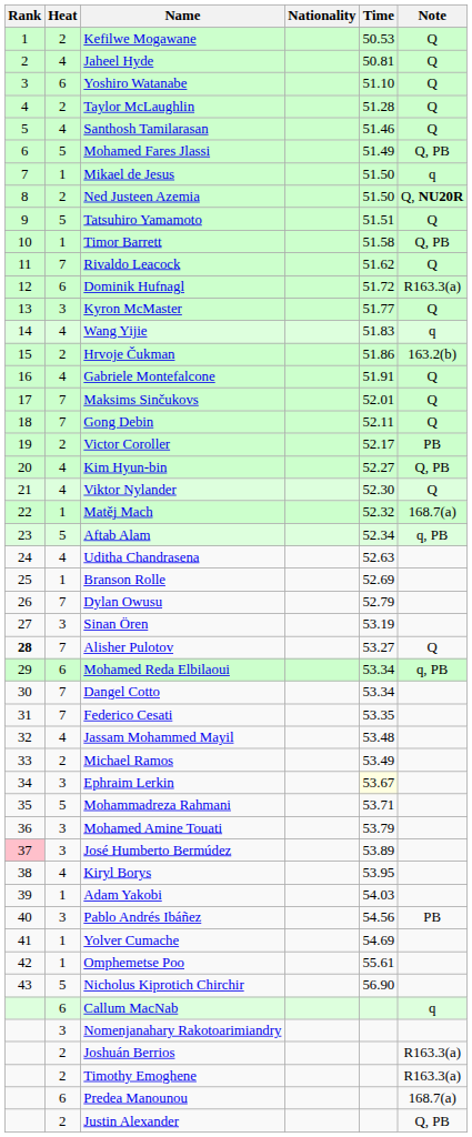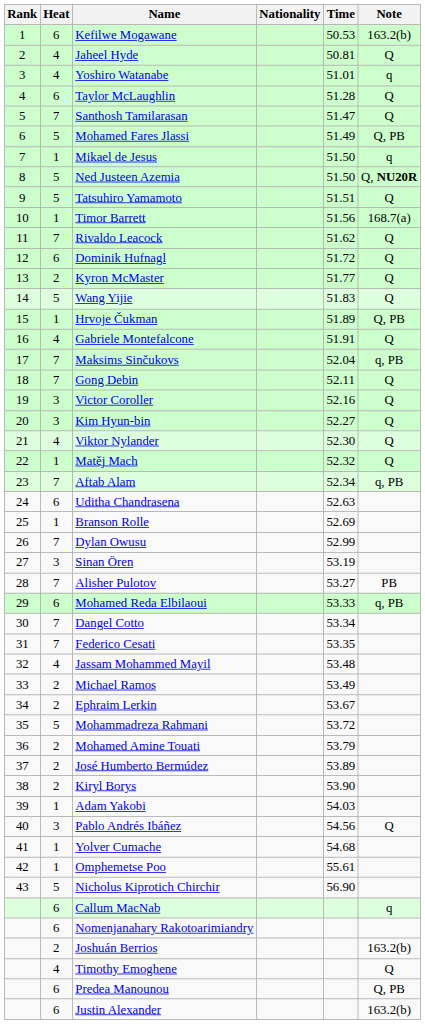 <table class="wikitable sortable" style="text-align:center">
 <tr>
 <th>Rank</th>
 <th>Heat</th>
 <th>Name</th>
 <th>Nationality</th>
 <th>Time</th>
 <th>Note</th>
 </tr>
 <tr bgcolor=ccffcc>
 <td>1</td>
-<td>2</td>
+<td>6</td>
 <td align=left><a href='#'>Kefilwe Mogawane</a></td>
 <td align=left></td>
 <td>50.53</td>
-<td>Q</td>
+<td>163.2(b)</td>
 </tr>
 <tr bgcolor=ccffcc>
 <td>2</td>
 <td>4</td>
 <td align=left><a href='#'>Jaheel Hyde</a></td>
 <td align=left></td>
 <td>50.81</td>
 <td>Q</td>
 </tr>
 <tr bgcolor=ccffcc>
 <td>3</td>
-<td>6</td>
+<td>4</td>
 <td align=left><a href='#'>Yoshiro Watanabe</a></td>
 <td align=left></td>
-<td>51.10</td>
-<td>Q</td>
+<td>51.01</td>
+<td>q</td>
 </tr>
 <tr bgcolor=ccffcc>
 <td>4</td>
-<td>2</td>
+<td>6</td>
 <td align=left><a href='#'>Taylor McLaughlin</a></td>
 <td align=left></td>
 <td>51.28</td>
 <td>Q</td>
 </tr>
 <tr bgcolor=ccffcc>
 <td>5</td>
-<td>4</td>
+<td>7</td>
 <td align=left><a href='#'>Santhosh Tamilarasan</a></td>
 <td align=left></td>
-<td>51.46</td>
+<td>51.47</td>
 <td>Q</td>
 </tr>
 <tr bgcolor=ccffcc>
 <td>6</td>
 <td>5</td>
 <td align=left><a href='#'>Mohamed Fares Jlassi</a></td>
 <td align=left></td>
 <td>51.49</td>
 <td>Q, PB</td>
 </tr>
 <tr bgcolor=ccffcc>
 <td>7</td>
 <td>1</td>
 <td align=left><a href='#'>Mikael de Jesus</a></td>
 <td align=left></td>
 <td>51.50</td>
 <td>q</td>
 </tr>
 <tr bgcolor=ccffcc>
 <td>8</td>
-<td>2</td>
+<td>5</td>
 <td align=left><a href='#'>Ned Justeen Azemia</a></td>
 <td align=left></td>
 <td>51.50</td>
 <td>Q, <strong>NU20R</strong></td>
 </tr>
 <tr bgcolor=ccffcc>
 <td>9</td>
 <td>5</td>
 <td align=left><a href='#'>Tatsuhiro Yamamoto</a></td>
 <td align=left></td>
 <td>51.51</td>
 <td>Q</td>
 </tr>
 <tr bgcolor=ccffcc>
 <td>10</td>
 <td>1</td>
 <td align=left><a href='#'>Timor Barrett</a></td>
 <td align=left></td>
-<td>51.58</td>
-<td>Q, PB</td>
+<td>51.56</td>
+<td>168.7(a)</td>
 </tr>
 <tr bgcolor=ccffcc>
 <td>11</td>
 <td>7</td>
 <td align=left><a href='#'>Rivaldo Leacock</a></td>
 <td align=left></td>
 <td>51.62</td>
 <td>Q</td>
 </tr>
 <tr bgcolor=ccffcc>
 <td>12</td>
 <td>6</td>
 <td align=left><a href='#'>Dominik Hufnagl</a></td>
 <td align=left></td>
 <td>51.72</td>
-<td>R163.3(a)</td>
+<td>Q</td>
 </tr>
 <tr bgcolor=ccffcc>
 <td>13</td>
-<td>3</td>
+<td>2</td>
 <td align=left><a href='#'>Kyron McMaster</a></td>
 <td align=left></td>
 <td>51.77</td>
 <td>Q</td>
 </tr>
 <tr bgcolor=ddffdd>
 <td>14</td>
-<td>4</td>
+<td>5</td>
 <td align=left><a href='#'>Wang Yijie</a></td>
 <td align=left></td>
 <td>51.83</td>
-<td>q</td>
+<td>Q</td>
 </tr>
 <tr bgcolor=ccffcc>
 <td>15</td>
-<td>2</td>
+<td>1</td>
 <td align=left><a href='#'>Hrvoje Čukman</a></td>
 <td align=left></td>
-<td>51.86</td>
-<td>163.2(b)</td>
+<td>51.89</td>
+<td>Q, PB</td>
 </tr>
 <tr bgcolor=ccffcc>
 <td>16</td>
 <td>4</td>
 <td align=left><a href='#'>Gabriele Montefalcone</a></td>
 <td align=left></td>
 <td>51.91</td>
 <td>Q</td>
 </tr>
 <tr bgcolor=ccffcc>
 <td>17</td>
 <td>7</td>
 <td align=left><a href='#'>Maksims Sinčukovs</a></td>
 <td align=left></td>
-<td>52.01</td>
-<td>Q</td>
+<td>52.04</td>
+<td>q, PB</td>
 </tr>
 <tr bgcolor=ccffcc>
 <td>18</td>
 <td>7</td>
 <td align=left><a href='#'>Gong Debin</a></td>
 <td align=left></td>
 <td>52.11</td>
 <td>Q</td>
 </tr>
 <tr bgcolor=ccffcc>
 <td>19</td>
-<td>2</td>
+<td>3</td>
 <td align=left><a href='#'>Victor Coroller</a></td>
 <td align=left></td>
-<td>52.17</td>
-<td>PB</td>
+<td>52.16</td>
+<td>Q</td>
 </tr>
 <tr bgcolor=ccffcc>
 <td>20</td>
-<td>4</td>
+<td>3</td>
 <td align=left><a href='#'>Kim Hyun-bin</a></td>
 <td align=left></td>
 <td>52.27</td>
-<td>Q, PB</td>
+<td>Q</td>
 </tr>
 <tr bgcolor=ddffdd>
 <td>21</td>
 <td>4</td>
 <td align=left><a href='#'>Viktor Nylander</a></td>
 <td align=left></td>
 <td>52.30</td>
 <td>Q</td>
 </tr>
 <tr bgcolor=ccffcc>
 <td>22</td>
 <td>1</td>
 <td align=left><a href='#'>Matěj Mach</a></td>
 <td align=left></td>
 <td>52.32</td>
-<td>168.7(a)</td>
+<td>Q</td>
 </tr>
 <tr bgcolor=ddffdd>
 <td>23</td>
-<td>5</td>
+<td>7</td>
 <td align=left><a href='#'>Aftab Alam</a></td>
 <td align=left></td>
 <td>52.34</td>
 <td>q, PB</td>
 </tr>
 <tr>
 <td>24</td>
-<td>4</td>
+<td>6</td>
 <td align=left><a href='#'>Uditha Chandrasena</a></td>
 <td align=left></td>
 <td>52.63</td>
 <td></td>
 </tr>
 <tr>
 <td>25</td>
 <td>1</td>
 <td align=left><a href='#'>Branson Rolle</a></td>
 <td align=left></td>
 <td>52.69</td>
 <td></td>
 </tr>
 <tr>
 <td>26</td>
 <td>7</td>
 <td align=left><a href='#'>Dylan Owusu</a></td>
 <td align=left></td>
-<td>52.79</td>
+<td>52.99</td>
 <td></td>
 </tr>
 <tr>
 <td>27</td>
 <td>3</td>
 <td align=left><a href='#'>Sinan Ören</a></td>
 <td align=left></td>
 <td>53.19</td>
 <td></td>
 </tr>
 <tr>
-<td><strong>28</strong></td>
+<td>28</td>
 <td>7</td>
 <td align=left><a href='#'>Alisher Pulotov</a></td>
 <td align=left></td>
 <td>53.27</td>
-<td>Q</td>
+<td>PB</td>
 </tr>
 <tr bgcolor=ccffcc>
 <td>29</td>
 <td>6</td>
 <td align=left><a href='#'>Mohamed Reda Elbilaoui</a></td>
 <td align=left></td>
-<td>53.34</td>
+<td>53.33</td>
 <td>q, PB</td>
 </tr>
 <tr>
 <td>30</td>
 <td>7</td>
 <td align=left><a href='#'>Dangel Cotto</a></td>
 <td align=left></td>
 <td>53.34</td>
 <td></td>
 </tr>
 <tr>
 <td>31</td>
 <td>7</td>
 <td align=left><a href='#'>Federico Cesati</a></td>
 <td align=left></td>
 <td>53.35</td>
 <td></td>
 </tr>
 <tr>
 <td>32</td>
 <td>4</td>
 <td align=left><a href='#'>Jassam Mohammed Mayil</a></td>
 <td align=left></td>
 <td>53.48</td>
 <td></td>
 </tr>
 <tr>
 <td>33</td>
 <td>2</td>
 <td align=left><a href='#'>Michael Ramos</a></td>
 <td align=left></td>
 <td>53.49</td>
 <td></td>
 </tr>
 <tr>
 <td>34</td>
-<td>3</td>
+<td>2</td>
 <td align=left><a href='#'>Ephraim Lerkin</a></td>
 <td align=left></td>
-<td style="background: lightyellow;">53.67</td>
+<td>53.67</td>
 <td></td>
 </tr>
 <tr>
 <td>35</td>
 <td>5</td>
 <td align=left><a href='#'>Mohammadreza Rahmani</a></td>
 <td align=left></td>
-<td>53.71</td>
+<td>53.72</td>
 <td></td>
 </tr>
 <tr>
 <td>36</td>
-<td>3</td>
+<td>2</td>
 <td align=left><a href='#'>Mohamed Amine Touati</a></td>
 <td align=left></td>
 <td>53.79</td>
 <td></td>
 </tr>
 <tr>
-<td style="background: pink;">37</td>
-<td>3</td>
+<td>37</td>
+<td>2</td>
 <td align=left><a href='#'>José Humberto Bermúdez</a></td>
 <td align=left></td>
 <td>53.89</td>
 <td></td>
 </tr>
 <tr>
 <td>38</td>
-<td>4</td>
+<td>2</td>
 <td align=left><a href='#'>Kiryl Borys</a></td>
 <td align=left></td>
-<td>53.95</td>
+<td>53.90</td>
 <td></td>
 </tr>
 <tr>
 <td>39</td>
 <td>1</td>
 <td align=left><a href='#'>Adam Yakobi</a></td>
 <td align=left></td>
 <td>54.03</td>
 <td></td>
 </tr>
 <tr>
 <td>40</td>
 <td>3</td>
 <td align=left><a href='#'>Pablo Andrés Ibáñez</a></td>
 <td align=left></td>
 <td>54.56</td>
-<td>PB</td>
+<td>Q</td>
 </tr>
 <tr>
 <td>41</td>
 <td>1</td>
 <td align=left><a href='#'>Yolver Cumache</a></td>
 <td align=left></td>
-<td>54.69</td>
+<td>54.68</td>
 <td></td>
 </tr>
 <tr>
 <td>42</td>
 <td>1</td>
 <td align=left><a href='#'>Omphemetse Poo</a></td>
 <td align=left></td>
 <td>55.61</td>
 <td></td>
 </tr>
 <tr>
 <td>43</td>
 <td>5</td>
 <td align=left><a href='#'>Nicholus Kiprotich Chirchir</a></td>
 <td align=left></td>
 <td>56.90</td>
 <td></td>
 </tr>
 <tr bgcolor=ddffdd>
 <td></td>
 <td>6</td>
 <td align=left><a href='#'>Callum MacNab</a></td>
 <td align=left></td>
 <td></td>
 <td>q</td>
 </tr>
 <tr>
 <td></td>
-<td>3</td>
+<td>6</td>
 <td align=left><a href='#'>Nomenjanahary Rakotoarimiandry</a></td>
 <td align=left></td>
 <td></td>
 <td></td>
 </tr>
 <tr>
 <td></td>
 <td>2</td>
 <td align=left><a href='#'>Joshuán Berrios</a></td>
 <td align=left></td>
 <td></td>
-<td>R163.3(a)</td>
+<td>163.2(b)</td>
 </tr>
 <tr>
 <td></td>
-<td>2</td>
+<td>4</td>
 <td align=left><a href='#'>Timothy Emoghene</a></td>
 <td align=left></td>
 <td></td>
-<td>R163.3(a)</td>
+<td>Q</td>
 </tr>
 <tr>
 <td></td>
 <td>6</td>
 <td align=left><a href='#'>Predea Manounou</a></td>
 <td align=left></td>
 <td></td>
-<td>168.7(a)</td>
+<td>Q, PB</td>
 </tr>
 <tr>
 <td></td>
-<td>2</td>
+<td>6</td>
 <td align=left><a href='#'>Justin Alexander</a></td>
 <td align=left></td>
 <td></td>
-<td>Q, PB</td>
+<td>163.2(b)</td>
 </tr>
 </table>
